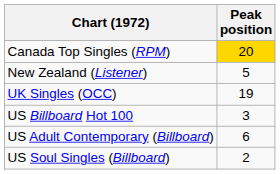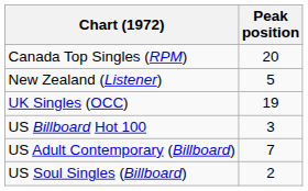 <table class="wikitable sortable">
 <tr>
 <th align="left">Chart (1972)</th>
 <th align="left">Peak<br>position</th>
 </tr>
 <tr>
 <td align="left">Canada Top Singles (<em><a href='#'>RPM</a></em>)</td>
-<td style="background: gold; text-align:center;">20</td>
+<td style="text-align:center;">20</td>
 </tr>
 <tr>
 <td align="left">New Zealand (<em><a href='#'>Listener</a></em>)</td>
 <td style="text-align:center;">5</td>
 </tr>
 <tr>
 <td align="left"><a href='#'>UK Singles</a> (<a href='#'>OCC</a>)</td>
 <td style="text-align:center;">19</td>
 </tr>
 <tr>
 <td align="left">US <em><a href='#'>Billboard</a></em> <a href='#'>Hot 100</a></td>
 <td style="text-align:center;">3</td>
 </tr>
 <tr>
 <td align="left">US <a href='#'>Adult Contemporary</a> (<em><a href='#'>Billboard</a></em>)</td>
-<td style="text-align:center;">6</td>
+<td style="text-align:center;">7</td>
 </tr>
 <tr>
 <td align="left">US <a href='#'>Soul Singles</a> (<em><a href='#'>Billboard</a></em>)</td>
 <td style="text-align:center;">2</td>
 </tr>
 </table>
